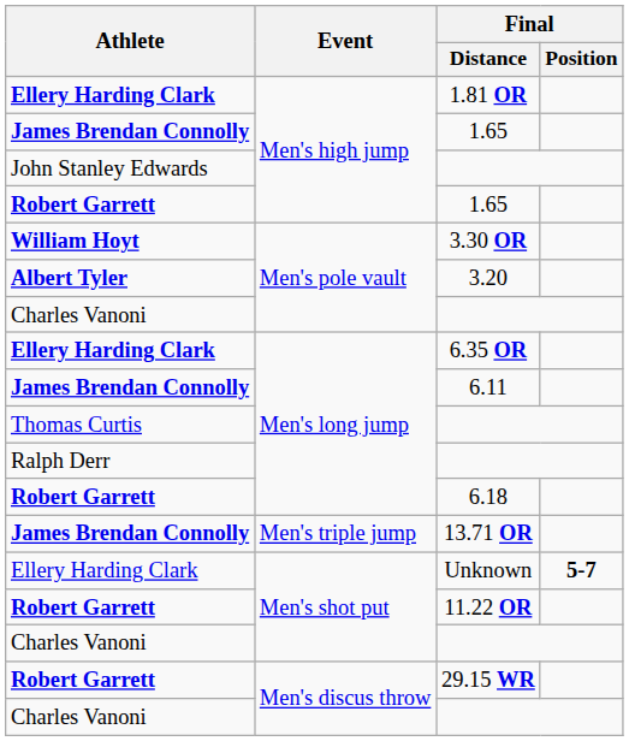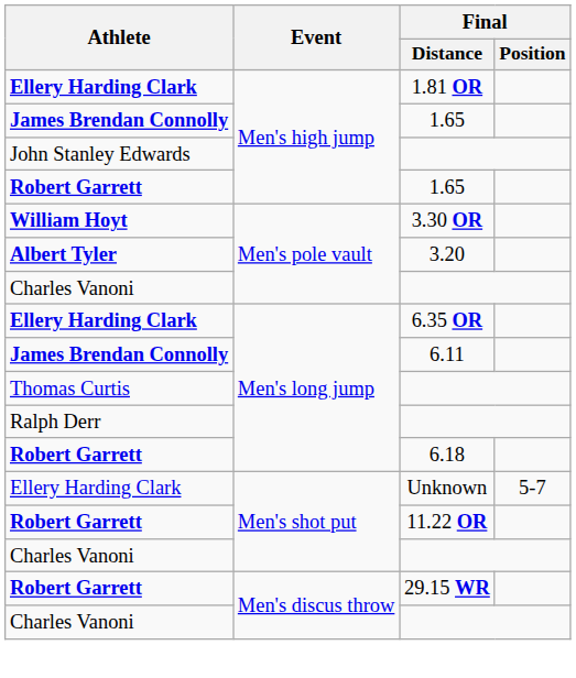 <table class=wikitable style=font-size:90%;text-align:center>
 <tr>
 <th rowspan=2>Athlete</th>
 <th rowspan=2>Event</th>
 <th colspan=2>Final</th>
 </tr>
 <tr style=font-size:95%>
 <th>Distance</th>
 <th>Position</th>
 </tr>
 <tr>
 <td align=left><strong><a href='#'>Ellery Harding Clark</a></strong></td>
 <td align=left rowspan=4><a href='#'>Men's high jump</a></td>
 <td>1.81 <a href='#'><strong>OR</strong></a></td>
 <td></td>
 </tr>
 <tr>
 <td align=left><strong><a href='#'>James Brendan Connolly</a></strong></td>
 <td>1.65</td>
 <td></td>
 </tr>
 <tr>
 <td align=left>John Stanley Edwards</td>
 <td colspan=2></td>
 </tr>
 <tr>
 <td align=left><strong><a href='#'>Robert Garrett</a></strong></td>
 <td>1.65</td>
 <td></td>
 </tr>
 <tr>
 <td align=left><strong><a href='#'>William Hoyt</a></strong></td>
 <td align=left rowspan=3><a href='#'>Men's pole vault</a></td>
 <td>3.30 <a href='#'><strong>OR</strong></a></td>
 <td></td>
 </tr>
 <tr>
 <td align=left><strong><a href='#'>Albert Tyler</a></strong></td>
 <td>3.20</td>
 <td></td>
 </tr>
 <tr>
 <td align=left>Charles Vanoni</td>
 <td colspan=2></td>
 </tr>
 <tr>
 <td align=left><strong><a href='#'>Ellery Harding Clark</a></strong></td>
 <td align=left rowspan=5><a href='#'>Men's long jump</a></td>
 <td>6.35 <a href='#'><strong>OR</strong></a></td>
 <td></td>
 </tr>
 <tr>
 <td align=left><strong><a href='#'>James Brendan Connolly</a></strong></td>
 <td>6.11</td>
 <td></td>
 </tr>
 <tr>
 <td align=left><a href='#'>Thomas Curtis</a></td>
 <td colspan=2></td>
 </tr>
 <tr>
 <td align=left>Ralph Derr</td>
 <td colspan=2></td>
 </tr>
 <tr>
 <td align=left><strong><a href='#'>Robert Garrett</a></strong></td>
 <td>6.18</td>
 <td></td>
 </tr>
 <tr>
-<td align=left><strong><a href='#'>James Brendan Connolly</a></strong></td>
-<td align=left><a href='#'>Men's triple jump</a></td>
-<td>13.71 <a href='#'><strong>OR</strong></a></td>
-<td></td>
-</tr>
-<tr>
 <td align=left><a href='#'>Ellery Harding Clark</a></td>
 <td align=left rowspan=3><a href='#'>Men's shot put</a></td>
 <td>Unknown</td>
-<td><strong>5-7</strong></td>
+<td>5-7</td>
 </tr>
 <tr>
 <td align=left><strong><a href='#'>Robert Garrett</a></strong></td>
 <td>11.22 <a href='#'><strong>OR</strong></a></td>
 <td></td>
 </tr>
 <tr>
 <td align=left>Charles Vanoni</td>
 <td colspan=2></td>
 </tr>
 <tr>
 <td align=left><strong><a href='#'>Robert Garrett</a></strong></td>
 <td align=left rowspan=2><a href='#'>Men's discus throw</a></td>
 <td>29.15 <a href='#'><strong>WR</strong></a></td>
 <td></td>
 </tr>
 <tr>
 <td align=left>Charles Vanoni</td>
 <td colspan=2></td>
 </tr>
 </table>
